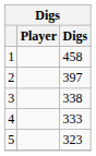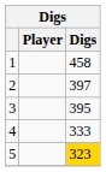 <table class="wikitable">
 <tr>
 <th colspan="3">Digs</th>
 </tr>
 <tr>
 <th></th>
 <th>Player</th>
 <th>Digs</th>
 </tr>
 <tr>
 <td>1</td>
 <td></td>
 <td>458</td>
 </tr>
 <tr>
 <td>2</td>
 <td></td>
 <td>397</td>
 </tr>
 <tr>
 <td>3</td>
 <td></td>
-<td>338</td>
+<td>395</td>
 </tr>
 <tr>
 <td>4</td>
 <td></td>
 <td>333</td>
 </tr>
 <tr>
 <td>5</td>
 <td></td>
-<td>323</td>
+<td style="background: gold;">323</td>
 </tr>
 <tr>
 </tr>
 </table>
